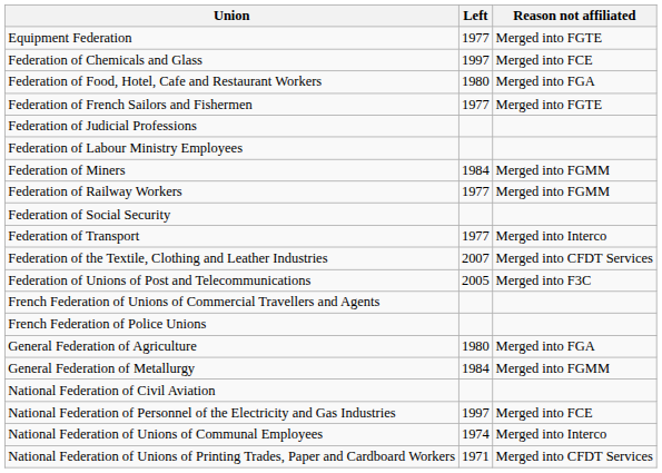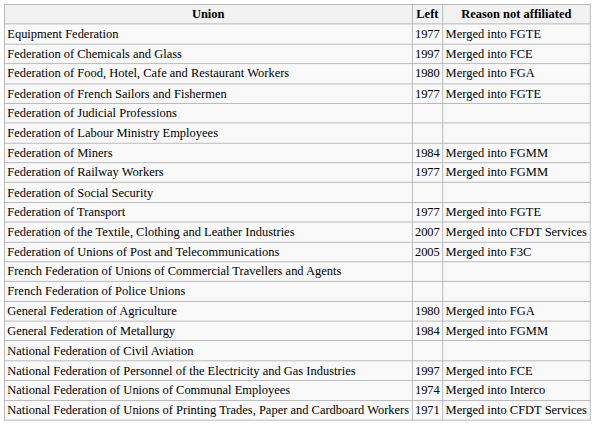 <table class="wikitable sortable">
 <tr>
 <th>Union</th>
 <th>Left</th>
 <th>Reason not affiliated</th>
 </tr>
 <tr>
 <td>Equipment Federation</td>
 <td>1977</td>
 <td>Merged into FGTE</td>
 </tr>
 <tr>
 <td>Federation of Chemicals and Glass</td>
 <td>1997</td>
 <td>Merged into FCE</td>
 </tr>
 <tr>
 <td>Federation of Food, Hotel, Cafe and Restaurant Workers</td>
 <td>1980</td>
 <td>Merged into FGA</td>
 </tr>
 <tr>
 <td>Federation of French Sailors and Fishermen</td>
 <td>1977</td>
 <td>Merged into FGTE</td>
 </tr>
 <tr>
 <td>Federation of Judicial Professions</td>
 <td></td>
 <td></td>
 </tr>
 <tr>
 <td>Federation of Labour Ministry Employees</td>
 <td></td>
 <td></td>
 </tr>
 <tr>
 <td>Federation of Miners</td>
 <td>1984</td>
 <td>Merged into FGMM</td>
 </tr>
 <tr>
 <td>Federation of Railway Workers</td>
 <td>1977</td>
 <td>Merged into FGMM</td>
 </tr>
 <tr>
 <td>Federation of Social Security</td>
 <td></td>
 <td></td>
 </tr>
 <tr>
 <td>Federation of Transport</td>
 <td>1977</td>
-<td>Merged into Interco</td>
+<td>Merged into FGTE</td>
 </tr>
 <tr>
 <td>Federation of the Textile, Clothing and Leather Industries</td>
 <td>2007</td>
 <td>Merged into CFDT Services</td>
 </tr>
 <tr>
 <td>Federation of Unions of Post and Telecommunications</td>
 <td>2005</td>
 <td>Merged into F3C</td>
 </tr>
 <tr>
 <td>French Federation of Unions of Commercial Travellers and Agents</td>
 <td></td>
 <td></td>
 </tr>
 <tr>
 <td>French Federation of Police Unions</td>
 <td></td>
 <td></td>
 </tr>
 <tr>
 <td>General Federation of Agriculture</td>
 <td>1980</td>
 <td>Merged into FGA</td>
 </tr>
 <tr>
 <td>General Federation of Metallurgy</td>
 <td>1984</td>
 <td>Merged into FGMM</td>
 </tr>
 <tr>
 <td>National Federation of Civil Aviation</td>
 <td></td>
 <td></td>
 </tr>
 <tr>
 <td>National Federation of Personnel of the Electricity and Gas Industries</td>
 <td>1997</td>
 <td>Merged into FCE</td>
 </tr>
 <tr>
 <td>National Federation of Unions of Communal Employees</td>
 <td>1974</td>
 <td>Merged into Interco</td>
 </tr>
 <tr>
 <td>National Federation of Unions of Printing Trades, Paper and Cardboard Workers</td>
 <td>1971</td>
 <td>Merged into CFDT Services</td>
 </tr>
 </table>
